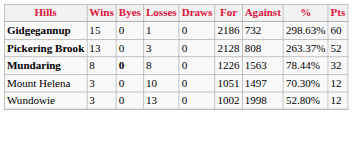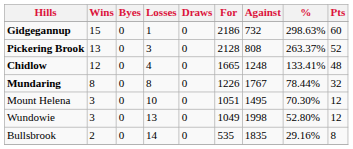 <table class="wikitable">
 <tr>
 <th style="color:crimson">Hills</th>
 <th style="color:crimson">Wins</th>
 <th style="color:crimson">Byes</th>
 <th style="color:crimson">Losses</th>
 <th style="color:crimson">Draws</th>
 <th style="color:crimson">For</th>
 <th style="color:crimson">Against</th>
 <th style="color:crimson">%</th>
 <th style="color:crimson">Pts</th>
 </tr>
 <tr>
 </tr>
 <tr>
 </tr>
 <tr>
 <td><strong>	Gidgegannup	</strong></td>
 <td>15</td>
 <td>0</td>
 <td>1</td>
 <td>0</td>
 <td>2186</td>
 <td>732</td>
 <td>298.63%</td>
 <td>60</td>
 </tr>
 <tr>
 <td><strong>	Pickering Brook	</strong></td>
 <td>13</td>
 <td>0</td>
 <td>3</td>
 <td>0</td>
 <td>2128</td>
 <td>808</td>
 <td>263.37%</td>
 <td>52</td>
 </tr>
 <tr>
+<td><strong>	Chidlow	</strong></td>
+<td>12</td>
+<td>0</td>
+<td>4</td>
+<td>0</td>
+<td>1665</td>
+<td>1248</td>
+<td>133.41%</td>
+<td>48</td>
+</tr>
+<tr>
 <td><strong>	Mundaring	</strong></td>
 <td>8</td>
-<td><strong>0</strong></td>
+<td>0</td>
 <td>8</td>
 <td>0</td>
 <td>1226</td>
-<td>1563</td>
+<td>1767</td>
 <td>78.44%</td>
 <td>32</td>
 </tr>
 <tr>
 <td>Mount Helena</td>
 <td>3</td>
 <td>0</td>
 <td>10</td>
 <td>0</td>
 <td>1051</td>
-<td>1497</td>
+<td>1495</td>
 <td>70.30%</td>
 <td>12</td>
 </tr>
 <tr>
 <td>Wundowie</td>
 <td>3</td>
 <td>0</td>
 <td>13</td>
 <td>0</td>
-<td>1002</td>
+<td>1049</td>
 <td>1998</td>
 <td>52.80%</td>
 <td>12</td>
 </tr>
 <tr>
+<td>Bullsbrook</td>
+<td>2</td>
+<td>0</td>
+<td>14</td>
+<td>0</td>
+<td>535</td>
+<td>1835</td>
+<td>29.16%</td>
+<td>8</td>
+</tr>
+<tr>
 </tr>
 </table>
